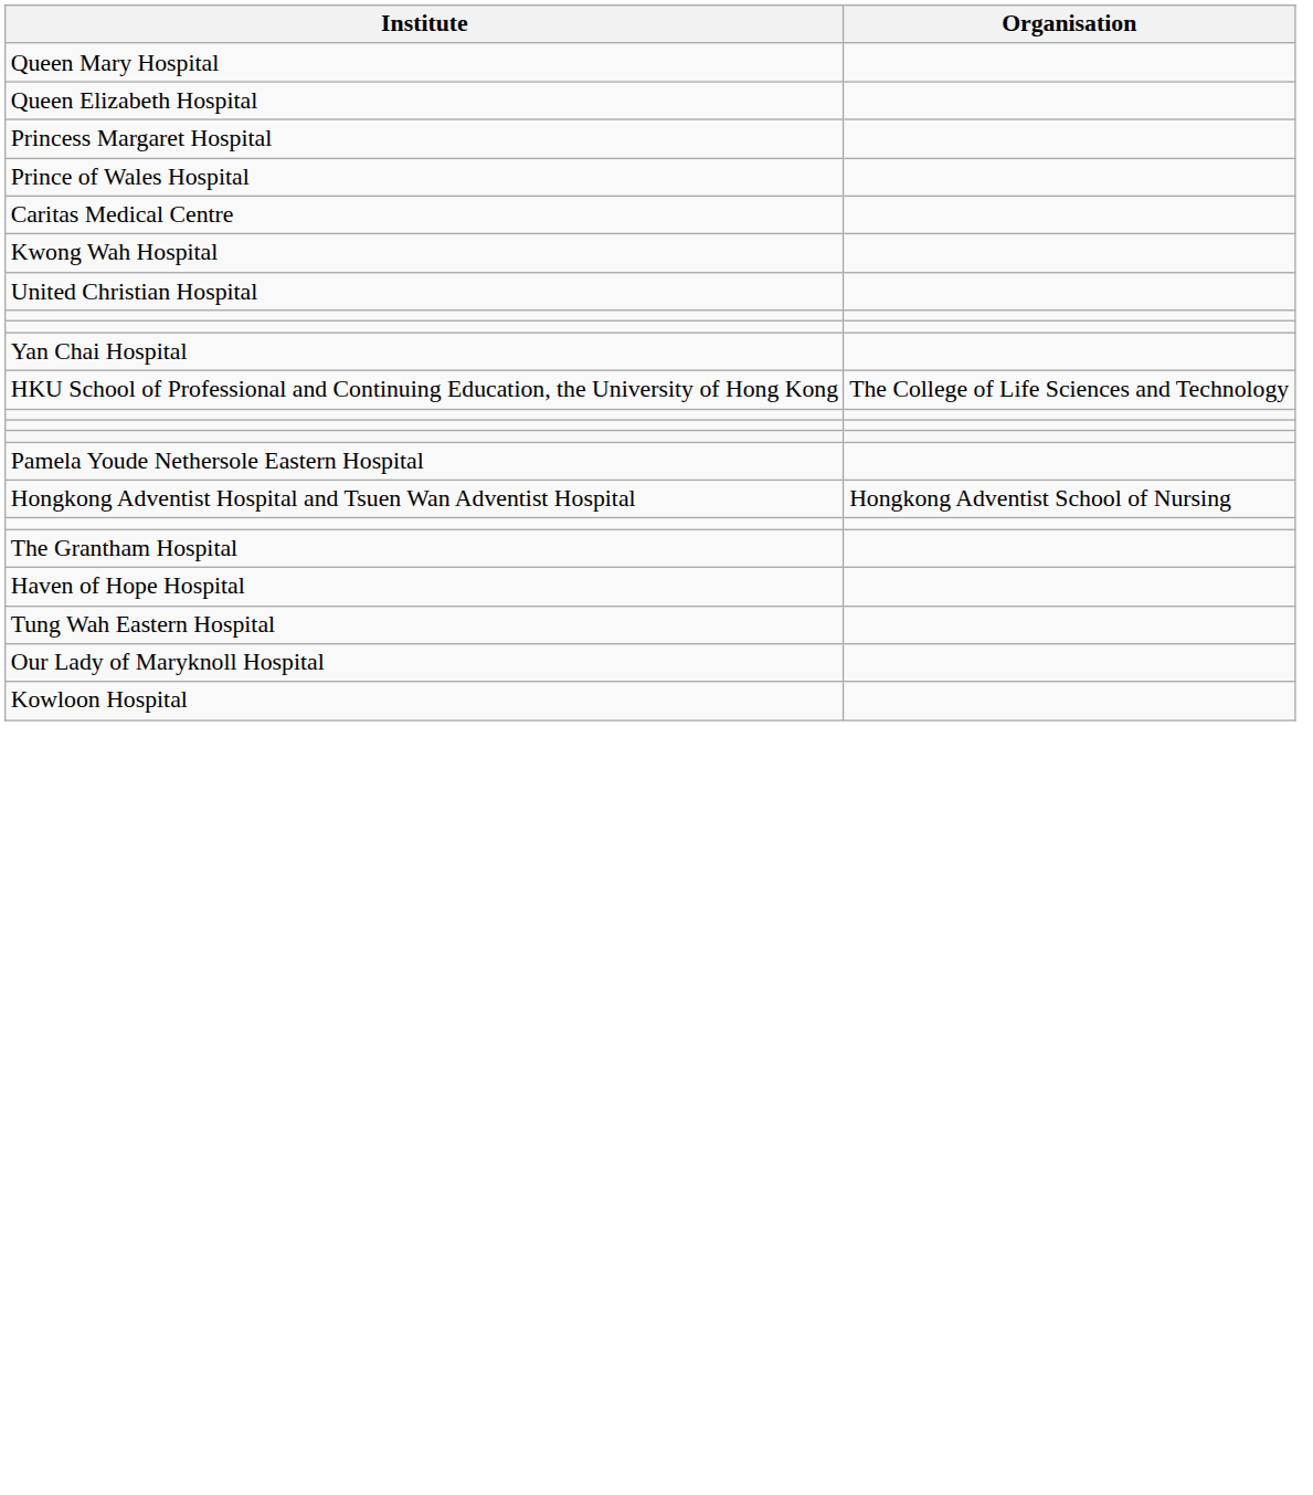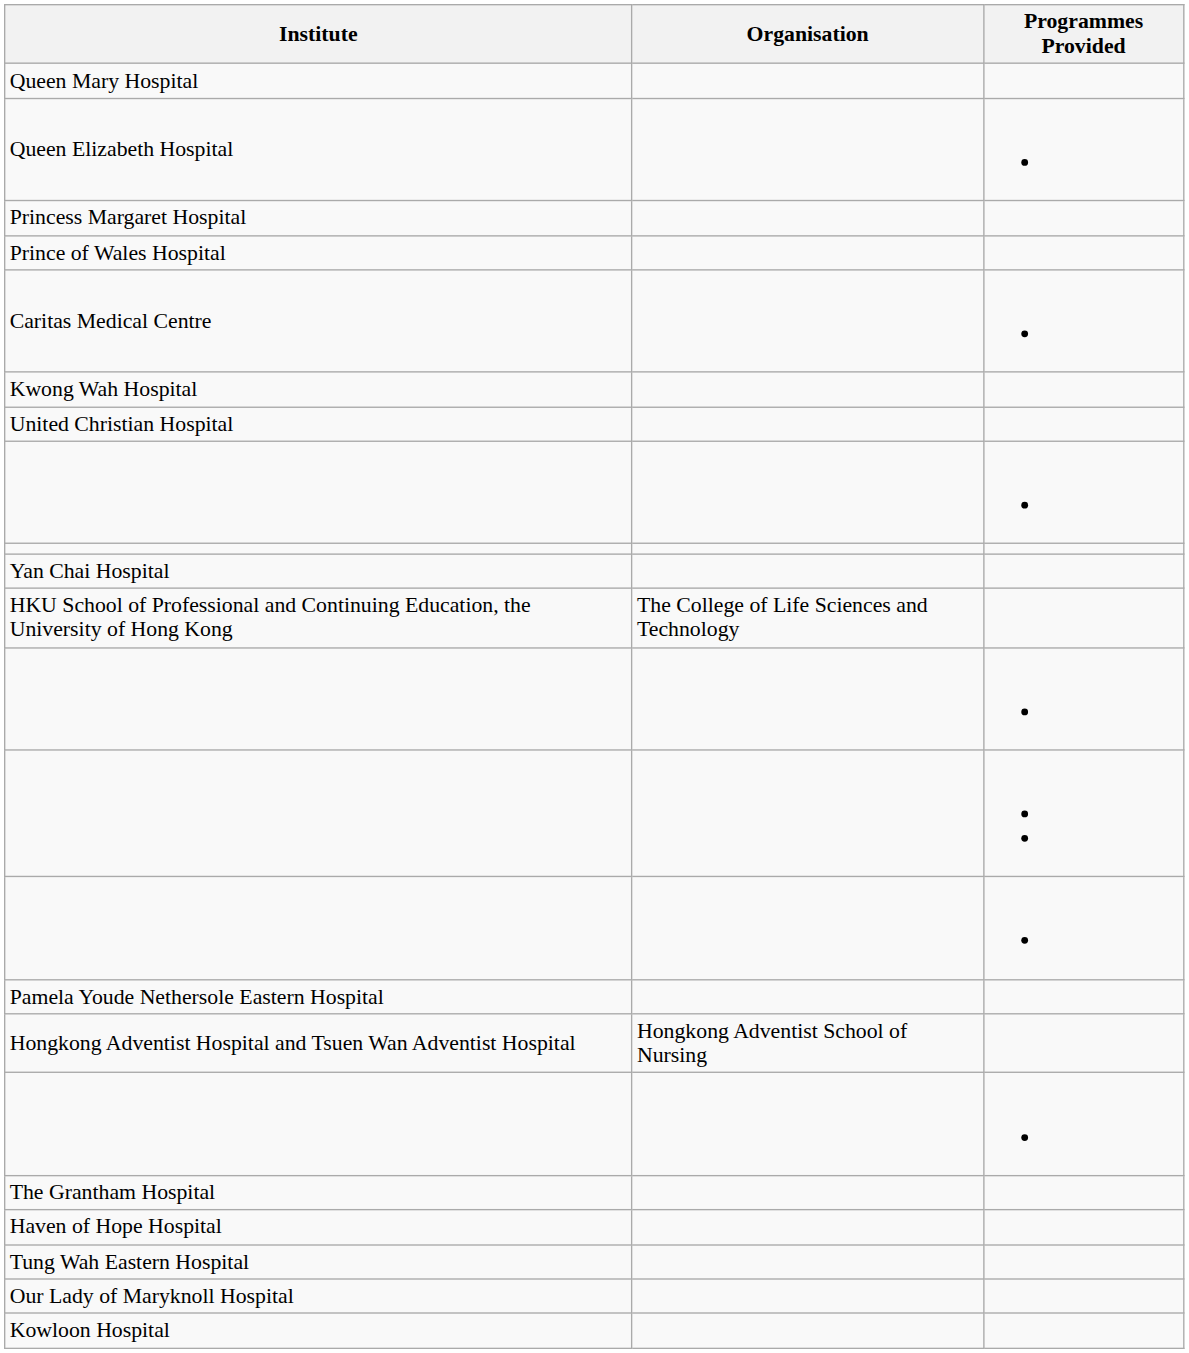 <table class="wikitable">
 <tr>
 <th>Institute</th>
 <th>Organisation</th>
+<th>Programmes Provided</th>
 </tr>
 <tr>
 <td>Queen Mary Hospital</td>
+<td></td>
 <td></td>
 </tr>
 <tr>
 <td>Queen Elizabeth Hospital</td>
 <td></td>
+<td><br><ul><li></li></ul></td>
 </tr>
 <tr>
 <td>Princess Margaret Hospital</td>
+<td></td>
 <td></td>
 </tr>
 <tr>
 <td>Prince of Wales Hospital</td>
 <td></td>
+<td></td>
 </tr>
 <tr>
 <td>Caritas Medical Centre</td>
 <td></td>
+<td><br><ul><li></li></ul></td>
 </tr>
 <tr>
 <td>Kwong Wah Hospital</td>
 <td></td>
+<td></td>
 </tr>
 <tr>
 <td>United Christian Hospital</td>
-<td></td>
-</tr>
-<tr>
 <td></td>
 <td></td>
 </tr>
 <tr>
 <td></td>
 <td></td>
+<td><br><ul><li></li></ul></td>
+</tr>
+<tr>
+<td></td>
+<td></td>
+<td></td>
 </tr>
 <tr>
 <td>Yan Chai Hospital</td>
+<td></td>
 <td></td>
 </tr>
 <tr>
 <td>HKU School of Professional and Continuing Education, the University of Hong Kong</td>
 <td>The College of Life Sciences and Technology</td>
-</tr>
-<tr>
-<td></td>
 <td></td>
 </tr>
 <tr>
 <td></td>
 <td></td>
+<td><br><ul><li></li></ul></td>
 </tr>
 <tr>
 <td></td>
 <td></td>
+<td><br><ul><li></li><li></li></ul></td>
+</tr>
+<tr>
+<td></td>
+<td></td>
+<td><br><ul><li></li></ul></td>
 </tr>
 <tr>
 <td>Pamela Youde Nethersole Eastern Hospital</td>
+<td></td>
 <td></td>
 </tr>
 <tr>
 <td>Hongkong Adventist Hospital and Tsuen Wan Adventist Hospital</td>
 <td>Hongkong Adventist School of Nursing</td>
+<td></td>
 </tr>
 <tr>
 <td></td>
 <td></td>
+<td><br><ul><li></li></ul></td>
 </tr>
 <tr>
 <td>The Grantham Hospital</td>
+<td></td>
 <td></td>
 </tr>
 <tr>
 <td>Haven of Hope Hospital</td>
 <td></td>
+<td></td>
 </tr>
 <tr>
 <td>Tung Wah Eastern Hospital</td>
+<td></td>
 <td></td>
 </tr>
 <tr>
 <td>Our Lady of Maryknoll Hospital</td>
 <td></td>
+<td></td>
 </tr>
 <tr>
 <td>Kowloon Hospital</td>
 <td></td>
+<td></td>
 </tr>
 </table>
